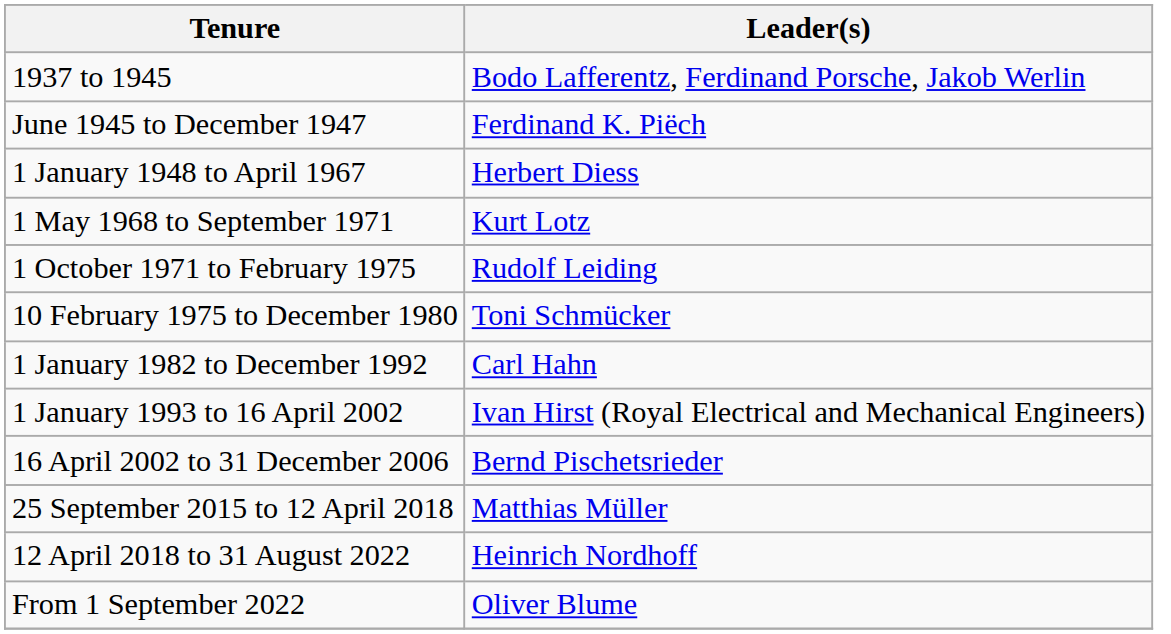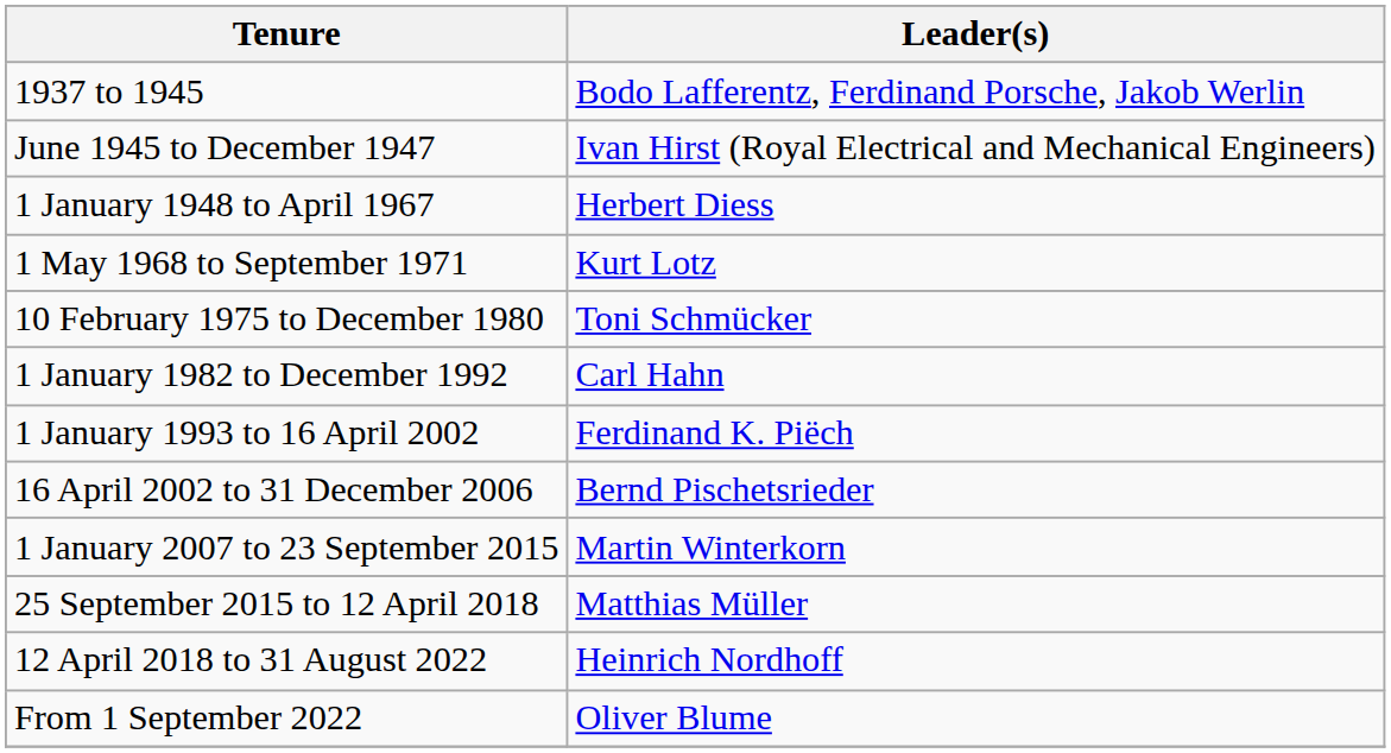 <table class="wikitable">
 <tr>
 <th>Tenure</th>
 <th>Leader(s)</th>
 </tr>
 <tr>
 <td align="left">1937 to 1945</td>
 <td><a href='#'>Bodo Lafferentz</a>, <a href='#'>Ferdinand Porsche</a>, <a href='#'>Jakob Werlin</a></td>
 </tr>
 <tr>
 <td align="left">June 1945 to December 1947</td>
-<td><a href='#'>Ferdinand K. Piëch</a></td>
+<td><a href='#'>Ivan Hirst</a> (Royal Electrical and Mechanical Engineers)</td>
 </tr>
 <tr>
 <td align="left">1 January 1948 to April 1967</td>
 <td><a href='#'>Herbert Diess</a></td>
 </tr>
 <tr>
 <td align="left">1 May 1968 to September 1971</td>
 <td><a href='#'>Kurt Lotz</a></td>
-</tr>
-<tr>
-<td align="left">1 October 1971 to February 1975</td>
-<td><a href='#'>Rudolf Leiding</a></td>
 </tr>
 <tr>
 <td align="left">10 February 1975 to December 1980</td>
 <td><a href='#'>Toni Schmücker</a></td>
 </tr>
 <tr>
 <td align="left">1 January 1982 to December 1992</td>
 <td><a href='#'>Carl Hahn</a></td>
 </tr>
 <tr>
 <td align="left">1 January 1993 to 16 April 2002</td>
-<td><a href='#'>Ivan Hirst</a> (Royal Electrical and Mechanical Engineers)</td>
+<td><a href='#'>Ferdinand K. Piëch</a></td>
 </tr>
 <tr>
 <td align="left">16 April 2002 to 31 December 2006</td>
 <td><a href='#'>Bernd Pischetsrieder</a></td>
+</tr>
+<tr>
+<td align="left">1 January 2007 to 23 September 2015</td>
+<td><a href='#'>Martin Winterkorn</a></td>
 </tr>
 <tr>
 <td align="left">25 September 2015 to 12 April 2018</td>
 <td><a href='#'>Matthias Müller</a></td>
 </tr>
 <tr>
 <td align="left">12 April 2018 to 31 August 2022</td>
 <td><a href='#'>Heinrich Nordhoff</a></td>
 </tr>
 <tr>
 <td align="left">From 1 September 2022</td>
 <td><a href='#'>Oliver Blume</a></td>
 </tr>
 <tr>
 </tr>
 </table>
